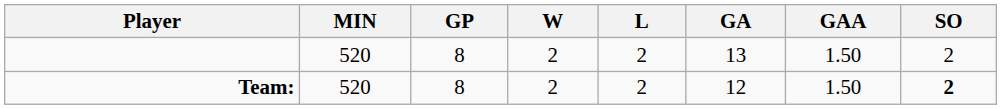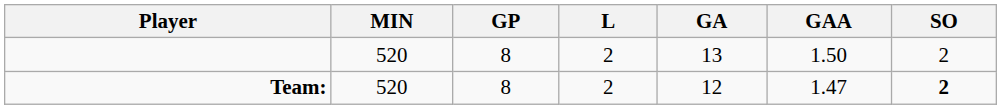 <table class="wikitable sortable" width="60%">
 <tr>
 <th bgcolor="#DDDDFF" width="10%">Player</th>
 <th width="3%" bgcolor="#DDDDFF" title="Minutes played">MIN</th>
 <th width="3%" bgcolor="#DDDDFF" title="Games played in">GP</th>
-<th width="3%" bgcolor="#DDDDFF" title="Wins">W</th>
 <th width="3%" bgcolor="#DDDDFF"title="Losses">L</th>
 <th width="3%" bgcolor="#DDDDFF" title="Goals against">GA</th>
 <th width="3%" bgcolor="#DDDDFF" title="Goals against average">GAA</th>
 <th width="3%" bgcolor="#DDDDFF" title="Shut-outs">SO</th>
 </tr>
 <tr align="center">
 <td align="right"></td>
 <td>520</td>
 <td>8</td>
 <td>2</td>
-<td>2</td>
 <td>13</td>
 <td>1.50</td>
 <td>2</td>
 </tr>
 <tr align="center">
 <td align="right"><strong>Team:</strong></td>
 <td>520</td>
 <td>8</td>
 <td>2</td>
-<td>2</td>
 <td>12</td>
-<td>1.50</td>
+<td>1.47</td>
 <td><strong>2</strong></td>
 </tr>
 </table>
